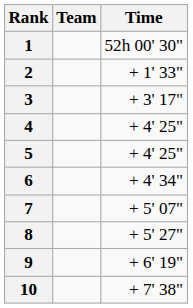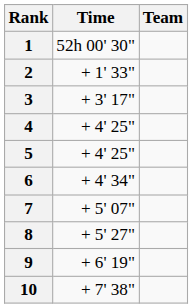 <table class="wikitable">
 <tr>
 <th scope="col">Rank</th>
+<th scope="col">Time</th>
 <th scope="col">Team</th>
-<th scope="col">Time</th>
 </tr>
 <tr>
 <th scope="row">1</th>
+<td align="right">52h 00' 30"</td>
 <td> </td>
-<td align="right">52h 00' 30"</td>
 </tr>
 <tr>
 <th scope="row">2</th>
+<td align="right">+ 1' 33"</td>
 <td> </td>
-<td align="right">+ 1' 33"</td>
 </tr>
 <tr>
 <th scope="row">3</th>
+<td align="right">+ 3' 17"</td>
 <td> </td>
-<td align="right">+ 3' 17"</td>
 </tr>
 <tr>
 <th scope="row">4</th>
+<td align="right">+ 4' 25"</td>
 <td> </td>
-<td align="right">+ 4' 25"</td>
 </tr>
 <tr>
 <th scope="row">5</th>
+<td align="right">+ 4' 25"</td>
 <td> </td>
-<td align="right">+ 4' 25"</td>
 </tr>
 <tr>
 <th scope="row">6</th>
+<td align="right">+ 4' 34"</td>
 <td> </td>
-<td align="right">+ 4' 34"</td>
 </tr>
 <tr>
 <th scope="row">7</th>
+<td align="right">+ 5' 07"</td>
 <td> </td>
-<td align="right">+ 5' 07"</td>
 </tr>
 <tr>
 <th scope="row">8</th>
+<td align="right">+ 5' 27"</td>
 <td> </td>
-<td align="right">+ 5' 27"</td>
 </tr>
 <tr>
 <th scope="row">9</th>
+<td align="right">+ 6' 19"</td>
 <td> </td>
-<td align="right">+ 6' 19"</td>
 </tr>
 <tr>
 <th scope="row">10</th>
+<td align="right">+ 7' 38"</td>
 <td> </td>
-<td align="right">+ 7' 38"</td>
 </tr>
 </table>
